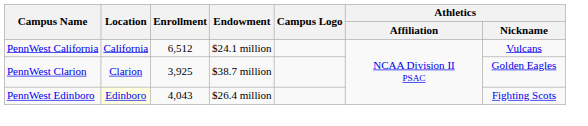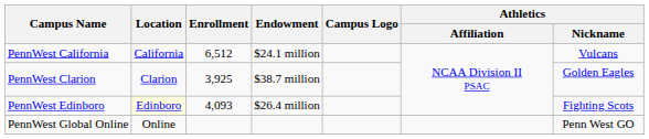 <table class="wikitable sortable" style="text-align:center;">
 <tr>
 <th rowspan="2">Campus Name</th>
 <th rowspan="2">Location</th>
 <th rowspan="2">Enrollment </th>
 <th rowspan="2" data-sort-type="number">Endowment</th>
 <th rowspan="2">Campus Logo</th>
 <th colspan="2">Athletics</th>
 </tr>
 <tr>
 <th style="width:12em;">Affiliation</th>
 <th style="width:7em;">Nickname</th>
 </tr>
 <tr>
 <td align="left"><a href='#'>PennWest California</a></td>
 <td><a href='#'>California</a></td>
 <td>6,512</td>
 <td data-sort-value="24.1">$24.1 million</td>
 <td></td>
 <td rowspan="3"><a href='#'>NCAA Division II</a><br><small><a href='#'>PSAC</a></small></td>
 <td><a href='#'>Vulcans</a><br> </td>
 </tr>
 <tr>
 <td align="left"><a href='#'>PennWest Clarion</a></td>
 <td><a href='#'>Clarion</a></td>
 <td>3,925</td>
 <td data-sort-value="38.7">$38.7 million</td>
 <td></td>
 <td><a href='#'>Golden Eagles</a><br> </td>
 </tr>
 <tr>
 <td align="left"><a href='#'>PennWest Edinboro</a></td>
 <td style="background: lightyellow;"><a href='#'>Edinboro</a></td>
-<td>4,043</td>
+<td>4,093</td>
 <td data-sort-value="26.4">$26.4 million</td>
 <td></td>
 <td><a href='#'>Fighting Scots</a><br> </td>
 </tr>
+<tr>
+<td>PennWest Global Online</td>
+<td>Online</td>
+<td></td>
+<td></td>
+<td></td>
+<td></td>
+<td>Penn West GO<br> </td>
+</tr>
 </table>
